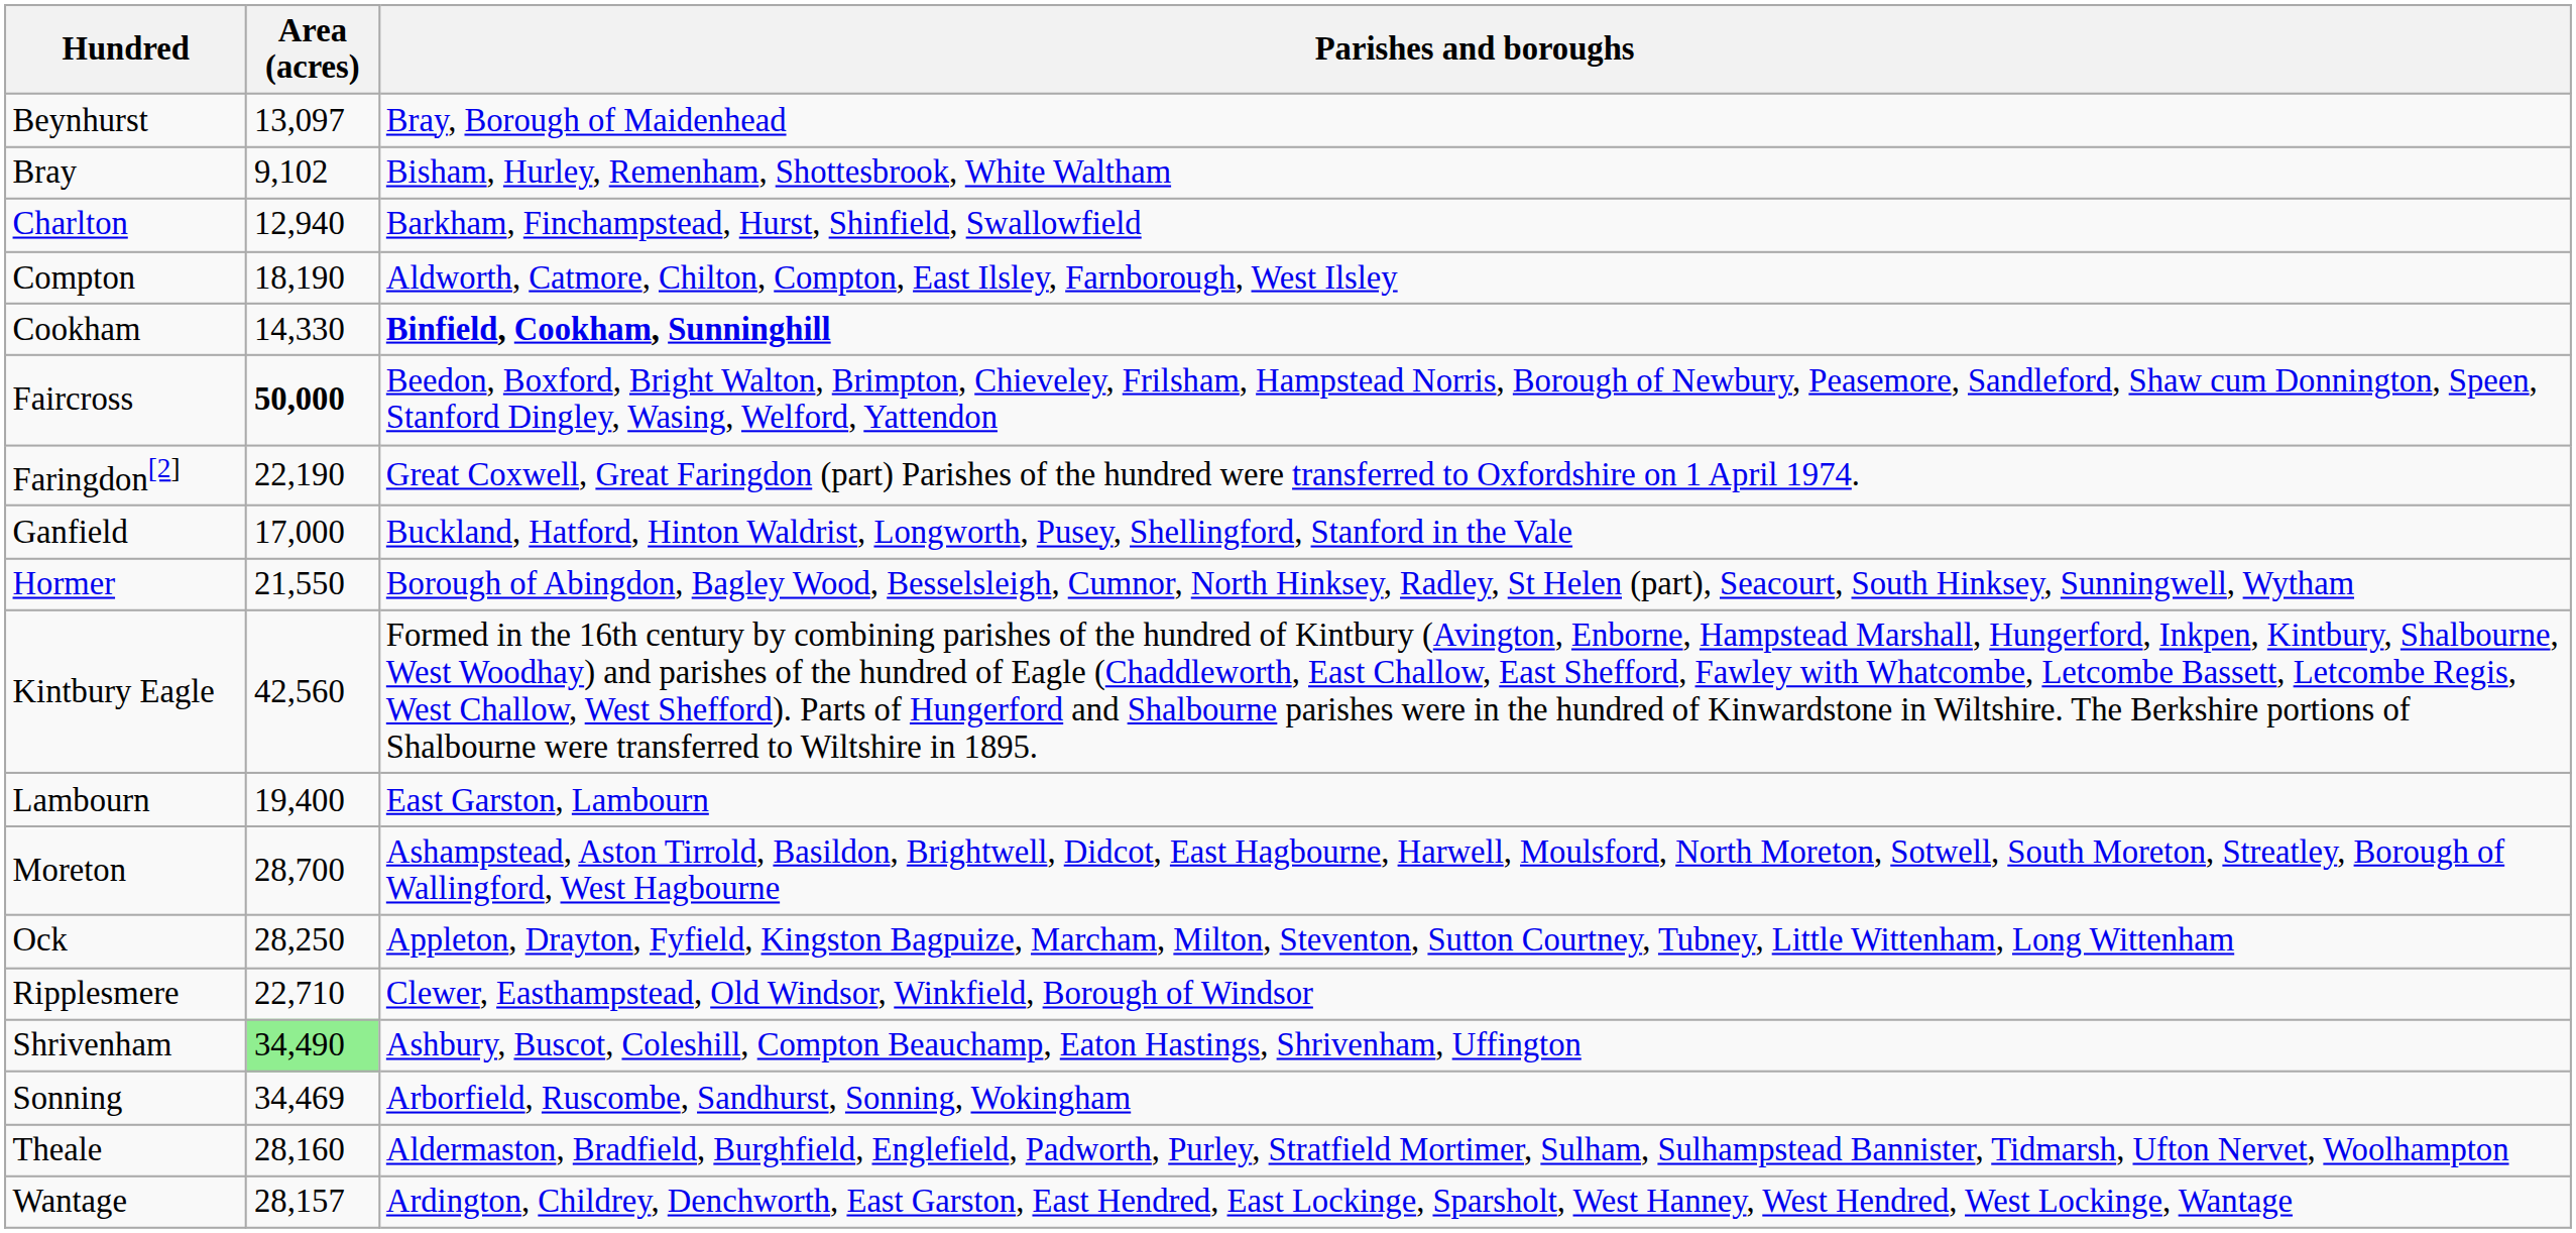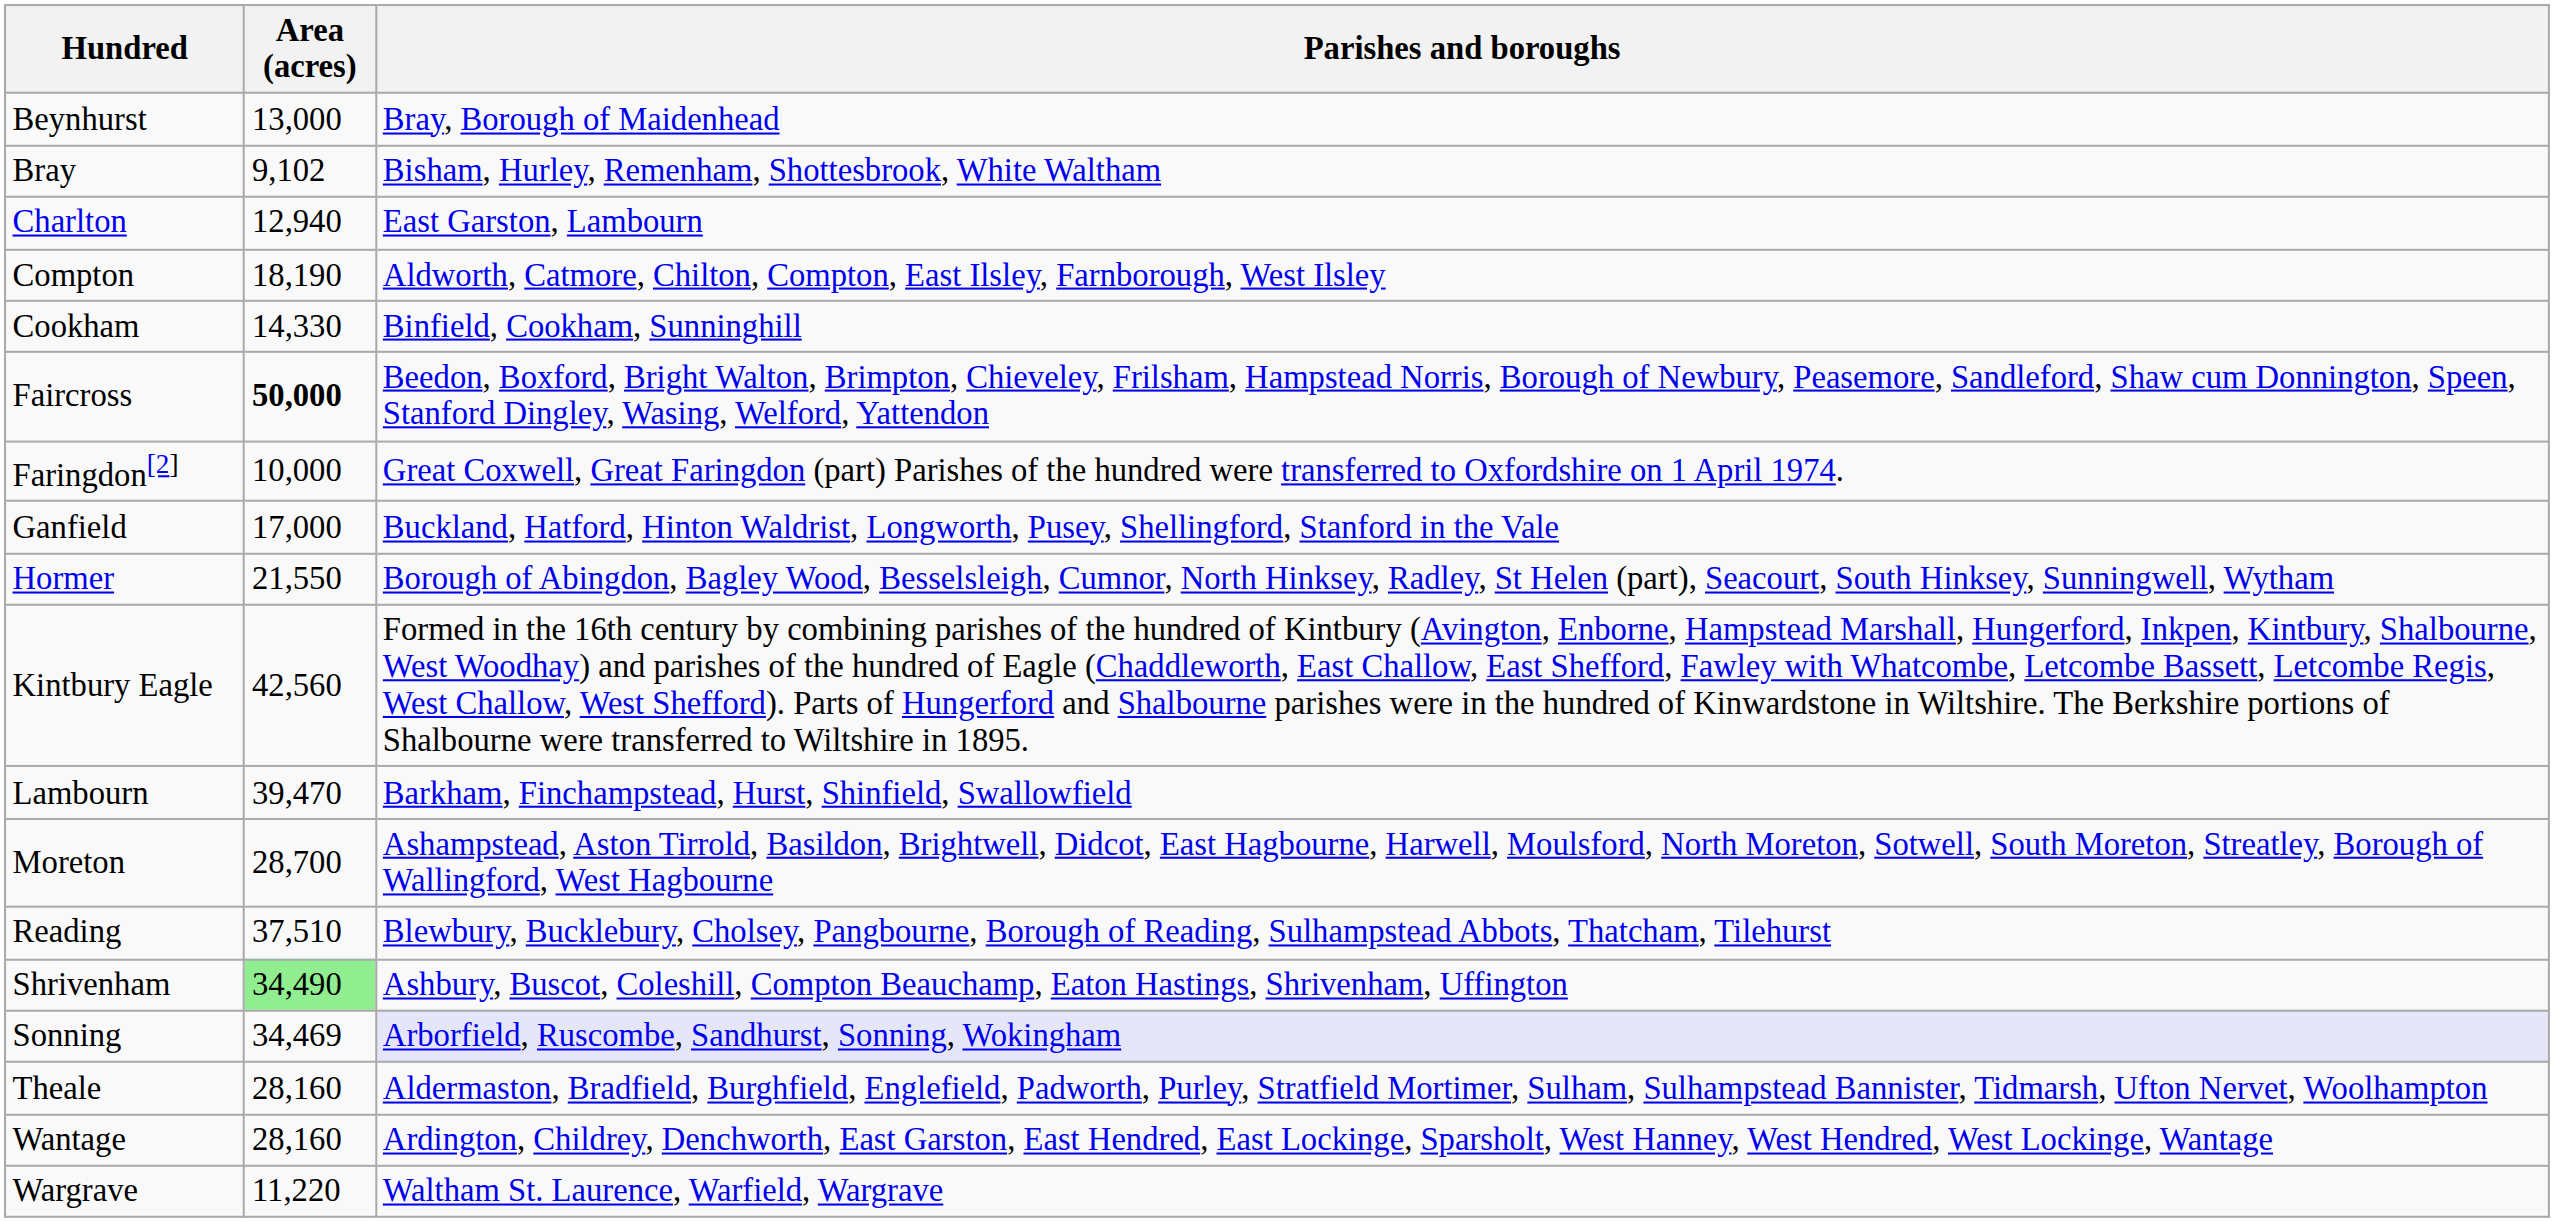 <table class="wikitable">
 <tr>
 <th width=110>Hundred</th>
 <th>Area (acres)</th>
 <th>Parishes and boroughs</th>
 </tr>
 <tr>
 <td>Beynhurst</td>
-<td>13,097</td>
+<td>13,000</td>
 <td><a href='#'>Bray</a>, <a href='#'>Borough of Maidenhead</a></td>
 </tr>
 <tr>
 <td>Bray</td>
 <td>9,102</td>
 <td><a href='#'>Bisham</a>, <a href='#'>Hurley</a>, <a href='#'>Remenham</a>, <a href='#'>Shottesbrook</a>, <a href='#'>White Waltham</a></td>
 </tr>
 <tr>
 <td><a href='#'>Charlton</a></td>
 <td>12,940</td>
-<td><a href='#'>Barkham</a>, <a href='#'>Finchampstead</a>, <a href='#'>Hurst</a>, <a href='#'>Shinfield</a>, <a href='#'>Swallowfield</a></td>
+<td><a href='#'>East Garston</a>, <a href='#'>Lambourn</a></td>
 </tr>
 <tr>
 <td>Compton</td>
 <td>18,190</td>
 <td><a href='#'>Aldworth</a>, <a href='#'>Catmore</a>, <a href='#'>Chilton</a>, <a href='#'>Compton</a>, <a href='#'>East Ilsley</a>, <a href='#'>Farnborough</a>, <a href='#'>West Ilsley</a></td>
 </tr>
 <tr>
 <td>Cookham</td>
 <td>14,330</td>
-<td><strong><a href='#'>Binfield</a>, <a href='#'>Cookham</a>, <a href='#'>Sunninghill</a></strong></td>
+<td><a href='#'>Binfield</a>, <a href='#'>Cookham</a>, <a href='#'>Sunninghill</a></td>
 </tr>
 <tr>
 <td>Faircross</td>
 <td><strong>50,000</strong></td>
 <td><a href='#'>Beedon</a>, <a href='#'>Boxford</a>, <a href='#'>Bright Walton</a>, <a href='#'>Brimpton</a>, <a href='#'>Chieveley</a>, <a href='#'>Frilsham</a>, <a href='#'>Hampstead Norris</a>, <a href='#'>Borough of Newbury</a>, <a href='#'>Peasemore</a>, <a href='#'>Sandleford</a>, <a href='#'>Shaw cum Donnington</a>, <a href='#'>Speen</a>, <a href='#'>Stanford Dingley</a>, <a href='#'>Wasing</a>, <a href='#'>Welford</a>, <a href='#'>Yattendon</a></td>
 </tr>
 <tr>
 <td>Faringdon<sup><a href='#'>[2</a>]</sup></td>
-<td>22,190</td>
+<td>10,000</td>
 <td><a href='#'>Great Coxwell</a>, <a href='#'>Great Faringdon</a> (part) Parishes of the hundred were <a href='#'>transferred to Oxfordshire on 1 April 1974</a>.</td>
 </tr>
 <tr>
 <td>Ganfield</td>
 <td>17,000</td>
 <td><a href='#'>Buckland</a>, <a href='#'>Hatford</a>, <a href='#'>Hinton Waldrist</a>, <a href='#'>Longworth</a>, <a href='#'>Pusey</a>, <a href='#'>Shellingford</a>, <a href='#'>Stanford in the Vale</a></td>
 </tr>
 <tr>
 <td><a href='#'>Hormer</a></td>
 <td>21,550</td>
 <td><a href='#'>Borough of Abingdon</a>, <a href='#'>Bagley Wood</a>, <a href='#'>Besselsleigh</a>, <a href='#'>Cumnor</a>, <a href='#'>North Hinksey</a>, <a href='#'>Radley</a>, <a href='#'>St Helen</a> (part), <a href='#'>Seacourt</a>, <a href='#'>South Hinksey</a>, <a href='#'>Sunningwell</a>, <a href='#'>Wytham</a></td>
 </tr>
 <tr>
 <td>Kintbury Eagle</td>
 <td>42,560</td>
 <td>Formed in the 16th century by combining parishes of the hundred of Kintbury (<a href='#'>Avington</a>, <a href='#'>Enborne</a>, <a href='#'>Hampstead Marshall</a>, <a href='#'>Hungerford</a>, <a href='#'>Inkpen</a>, <a href='#'>Kintbury</a>, <a href='#'>Shalbourne</a>, <a href='#'>West Woodhay</a>) and parishes of the hundred of Eagle (<a href='#'>Chaddleworth</a>, <a href='#'>East Challow</a>, <a href='#'>East Shefford</a>, <a href='#'>Fawley with Whatcombe</a>, <a href='#'>Letcombe Bassett</a>, <a href='#'>Letcombe Regis</a>, <a href='#'>West Challow</a>, <a href='#'>West Shefford</a>). Parts of <a href='#'>Hungerford</a> and <a href='#'>Shalbourne</a> parishes were in the hundred of Kinwardstone in Wiltshire. The Berkshire portions of Shalbourne were transferred to Wiltshire in 1895.</td>
 </tr>
 <tr>
 <td>Lambourn</td>
-<td>19,400</td>
-<td><a href='#'>East Garston</a>, <a href='#'>Lambourn</a></td>
+<td>39,470</td>
+<td><a href='#'>Barkham</a>, <a href='#'>Finchampstead</a>, <a href='#'>Hurst</a>, <a href='#'>Shinfield</a>, <a href='#'>Swallowfield</a></td>
 </tr>
 <tr>
 <td>Moreton</td>
 <td>28,700</td>
 <td><a href='#'>Ashampstead</a>, <a href='#'>Aston Tirrold</a>, <a href='#'>Basildon</a>, <a href='#'>Brightwell</a>, <a href='#'>Didcot</a>, <a href='#'>East Hagbourne</a>, <a href='#'>Harwell</a>, <a href='#'>Moulsford</a>, <a href='#'>North Moreton</a>, <a href='#'>Sotwell</a>, <a href='#'>South Moreton</a>, <a href='#'>Streatley</a>, <a href='#'>Borough of Wallingford</a>, <a href='#'>West Hagbourne</a></td>
 </tr>
 <tr>
-<td>Ock</td>
-<td>28,250</td>
-<td><a href='#'>Appleton</a>, <a href='#'>Drayton</a>, <a href='#'>Fyfield</a>, <a href='#'>Kingston Bagpuize</a>, <a href='#'>Marcham</a>, <a href='#'>Milton</a>, <a href='#'>Steventon</a>, <a href='#'>Sutton Courtney</a>, <a href='#'>Tubney</a>, <a href='#'>Little Wittenham</a>, <a href='#'>Long Wittenham</a></td>
-</tr>
-<tr>
-<td>Ripplesmere</td>
-<td>22,710</td>
-<td><a href='#'>Clewer</a>, <a href='#'>Easthampstead</a>, <a href='#'>Old Windsor</a>, <a href='#'>Winkfield</a>, <a href='#'>Borough of Windsor</a></td>
+<td>Reading</td>
+<td>37,510</td>
+<td><a href='#'>Blewbury</a>, <a href='#'>Bucklebury</a>, <a href='#'>Cholsey</a>, <a href='#'>Pangbourne</a>, <a href='#'>Borough of Reading</a>, <a href='#'>Sulhampstead Abbots</a>, <a href='#'>Thatcham</a>, <a href='#'>Tilehurst</a></td>
 </tr>
 <tr>
 <td>Shrivenham</td>
 <td style="background: lightgreen;">34,490</td>
 <td><a href='#'>Ashbury</a>, <a href='#'>Buscot</a>, <a href='#'>Coleshill</a>, <a href='#'>Compton Beauchamp</a>, <a href='#'>Eaton Hastings</a>, <a href='#'>Shrivenham</a>, <a href='#'>Uffington</a></td>
 </tr>
 <tr>
 <td>Sonning</td>
 <td>34,469</td>
-<td><a href='#'>Arborfield</a>, <a href='#'>Ruscombe</a>, <a href='#'>Sandhurst</a>, <a href='#'>Sonning</a>, <a href='#'>Wokingham</a></td>
+<td style="background: lavender;"><a href='#'>Arborfield</a>, <a href='#'>Ruscombe</a>, <a href='#'>Sandhurst</a>, <a href='#'>Sonning</a>, <a href='#'>Wokingham</a></td>
 </tr>
 <tr>
 <td>Theale</td>
 <td>28,160</td>
 <td><a href='#'>Aldermaston</a>, <a href='#'>Bradfield</a>, <a href='#'>Burghfield</a>, <a href='#'>Englefield</a>, <a href='#'>Padworth</a>, <a href='#'>Purley</a>, <a href='#'>Stratfield Mortimer</a>, <a href='#'>Sulham</a>, <a href='#'>Sulhampstead Bannister</a>, <a href='#'>Tidmarsh</a>, <a href='#'>Ufton Nervet</a>, <a href='#'>Woolhampton</a></td>
 </tr>
 <tr>
 <td>Wantage</td>
-<td>28,157</td>
+<td>28,160</td>
 <td><a href='#'>Ardington</a>, <a href='#'>Childrey</a>, <a href='#'>Denchworth</a>, <a href='#'>East Garston</a>, <a href='#'>East Hendred</a>, <a href='#'>East Lockinge</a>, <a href='#'>Sparsholt</a>, <a href='#'>West Hanney</a>, <a href='#'>West Hendred</a>, <a href='#'>West Lockinge</a>, <a href='#'>Wantage</a></td>
 </tr>
+<tr>
+<td>Wargrave</td>
+<td>11,220</td>
+<td><a href='#'>Waltham St. Laurence</a>, <a href='#'>Warfield</a>, <a href='#'>Wargrave</a></td>
+</tr>
 </table>
